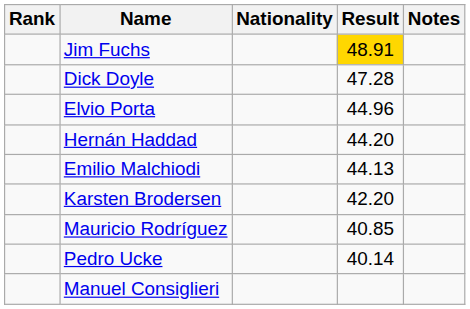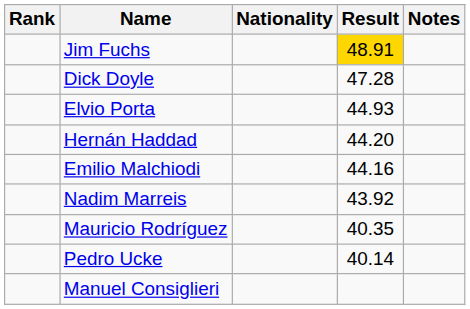 <table class="wikitable sortable" style="text-align:center">
 <tr>
 <th>Rank</th>
 <th>Name</th>
 <th>Nationality</th>
 <th>Result</th>
 <th>Notes</th>
 </tr>
 <tr>
 <td></td>
 <td align=left><a href='#'>Jim Fuchs</a></td>
 <td align=left></td>
 <td style="background: gold;">48.91</td>
 <td></td>
 </tr>
 <tr>
 <td></td>
 <td align=left><a href='#'>Dick Doyle</a></td>
 <td align=left></td>
 <td>47.28</td>
 <td></td>
 </tr>
 <tr>
 <td></td>
 <td align=left><a href='#'>Elvio Porta</a></td>
 <td align=left></td>
-<td>44.96</td>
+<td>44.93</td>
 <td></td>
 </tr>
 <tr>
 <td></td>
 <td align=left><a href='#'>Hernán Haddad</a></td>
 <td align=left></td>
 <td>44.20</td>
 <td></td>
 </tr>
 <tr>
 <td></td>
 <td align=left><a href='#'>Emilio Malchiodi</a></td>
 <td align=left></td>
-<td>44.13</td>
+<td>44.16</td>
 <td></td>
 </tr>
 <tr>
 <td></td>
-<td align=left><a href='#'>Karsten Brodersen</a></td>
+<td align=left><a href='#'>Nadim Marreis</a></td>
 <td align=left></td>
-<td>42.20</td>
+<td>43.92</td>
 <td></td>
 </tr>
 <tr>
 <td></td>
 <td align=left><a href='#'>Mauricio Rodríguez</a></td>
 <td align=left></td>
-<td>40.85</td>
+<td>40.35</td>
 <td></td>
 </tr>
 <tr>
 <td></td>
 <td align=left><a href='#'>Pedro Ucke</a></td>
 <td align=left></td>
 <td>40.14</td>
 <td></td>
 </tr>
 <tr>
 <td></td>
 <td align=left><a href='#'>Manuel Consiglieri</a></td>
 <td align=left></td>
 <td></td>
 <td></td>
 </tr>
 </table>
